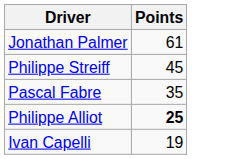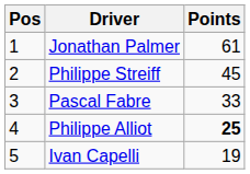 <table class="wikitable" style="font-size: 95%;">
 <tr>
+<th>Pos</th>
 <th>Driver</th>
 <th>Points</th>
 </tr>
 <tr>
+<td>1</td>
 <td> <a href='#'>Jonathan Palmer</a></td>
 <td align="right">61</td>
 </tr>
 <tr>
+<td>2</td>
 <td> <a href='#'>Philippe Streiff</a></td>
 <td align="right">45</td>
 </tr>
 <tr>
+<td>3</td>
 <td> <a href='#'>Pascal Fabre</a></td>
-<td align="right">35</td>
+<td align="right">33</td>
 </tr>
 <tr>
+<td>4</td>
 <td> <a href='#'>Philippe Alliot</a></td>
 <td align="right"><strong>25</strong></td>
 </tr>
 <tr>
+<td>5</td>
 <td> <a href='#'>Ivan Capelli</a></td>
 <td align="right">19</td>
 </tr>
 </table>
